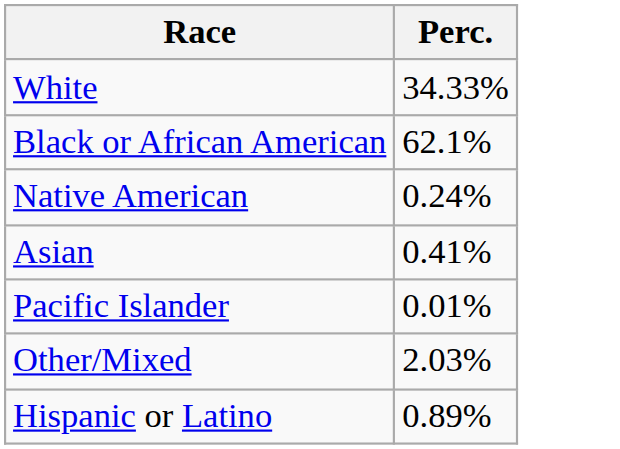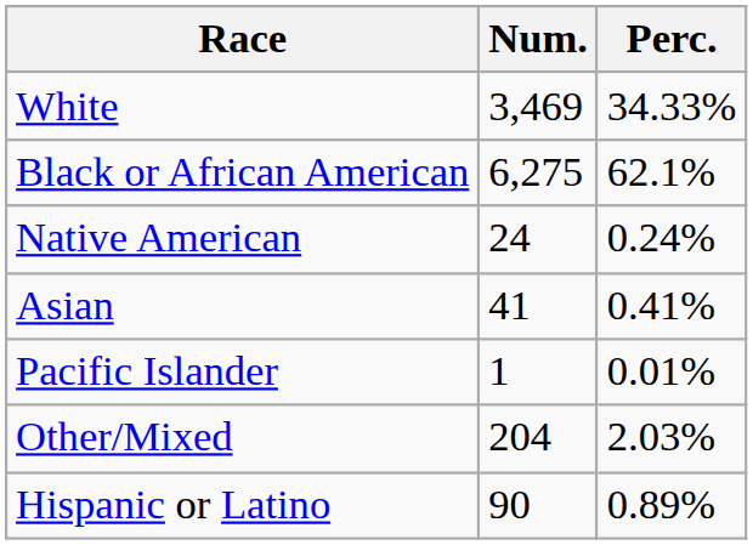 <table class="wikitable">
 <tr>
 <th>Race</th>
+<th>Num.</th>
 <th>Perc.</th>
 </tr>
 <tr>
 <td><a href='#'>White</a></td>
+<td>3,469</td>
 <td>34.33%</td>
 </tr>
 <tr>
 <td><a href='#'>Black or African American</a></td>
+<td>6,275</td>
 <td>62.1%</td>
 </tr>
 <tr>
 <td><a href='#'>Native American</a></td>
+<td>24</td>
 <td>0.24%</td>
 </tr>
 <tr>
 <td><a href='#'>Asian</a></td>
+<td>41</td>
 <td>0.41%</td>
 </tr>
 <tr>
 <td><a href='#'>Pacific Islander</a></td>
+<td>1</td>
 <td>0.01%</td>
 </tr>
 <tr>
 <td><a href='#'>Other/Mixed</a></td>
+<td>204</td>
 <td>2.03%</td>
 </tr>
 <tr>
 <td><a href='#'>Hispanic</a> or <a href='#'>Latino</a></td>
+<td>90</td>
 <td>0.89%</td>
 </tr>
 </table>
